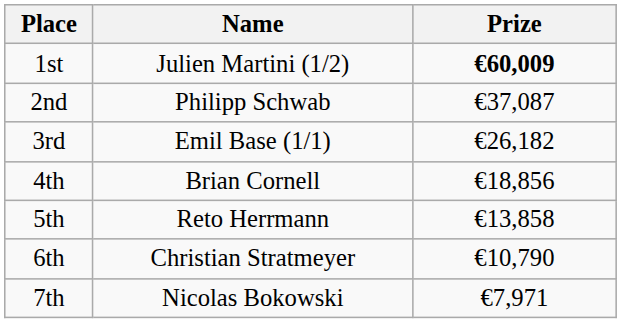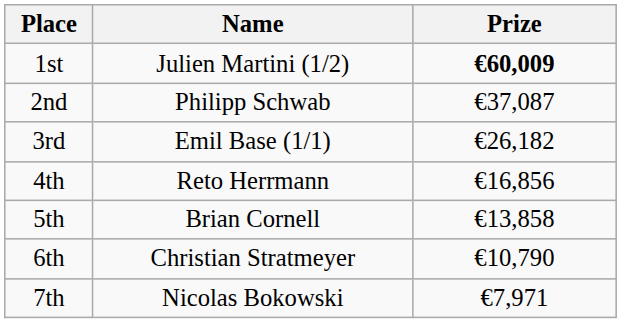 <table class="wikitable">
 <tr>
 <th width="50">Place</th>
 <th width="200">Name</th>
 <th width="125">Prize</th>
 </tr>
 <tr>
 <td align = "center">1st</td>
 <td align = "center">Julien Martini (1/2)</td>
 <td align="center"><strong>€60,009</strong></td>
 </tr>
 <tr>
 <td align = "center">2nd</td>
 <td align = "center">Philipp Schwab</td>
 <td align="center">€37,087</td>
 </tr>
 <tr>
 <td align = "center">3rd</td>
 <td align = "center">Emil Base (1/1)</td>
 <td align="center">€26,182</td>
 </tr>
 <tr>
 <td align = "center">4th</td>
-<td align = "center">Brian Cornell</td>
-<td align="center">€18,856</td>
+<td align = "center">Reto Herrmann</td>
+<td align="center">€16,856</td>
 </tr>
 <tr>
 <td align = "center">5th</td>
-<td align = "center">Reto Herrmann</td>
+<td align = "center">Brian Cornell</td>
 <td align="center">€13,858</td>
 </tr>
 <tr>
 <td align = "center">6th</td>
 <td align = "center">Christian Stratmeyer</td>
 <td align="center">€10,790</td>
 </tr>
 <tr>
 <td align = "center">7th</td>
 <td align = "center">Nicolas Bokowski</td>
 <td align="center">€7,971</td>
 </tr>
 </table>
